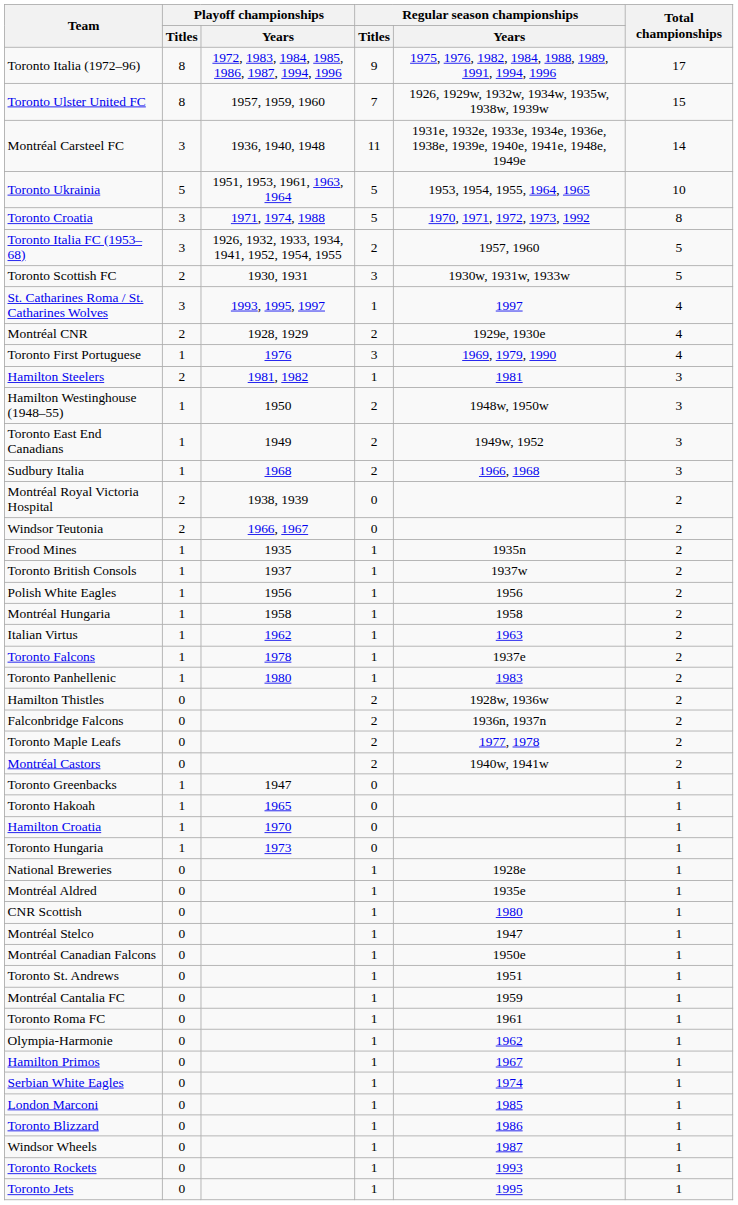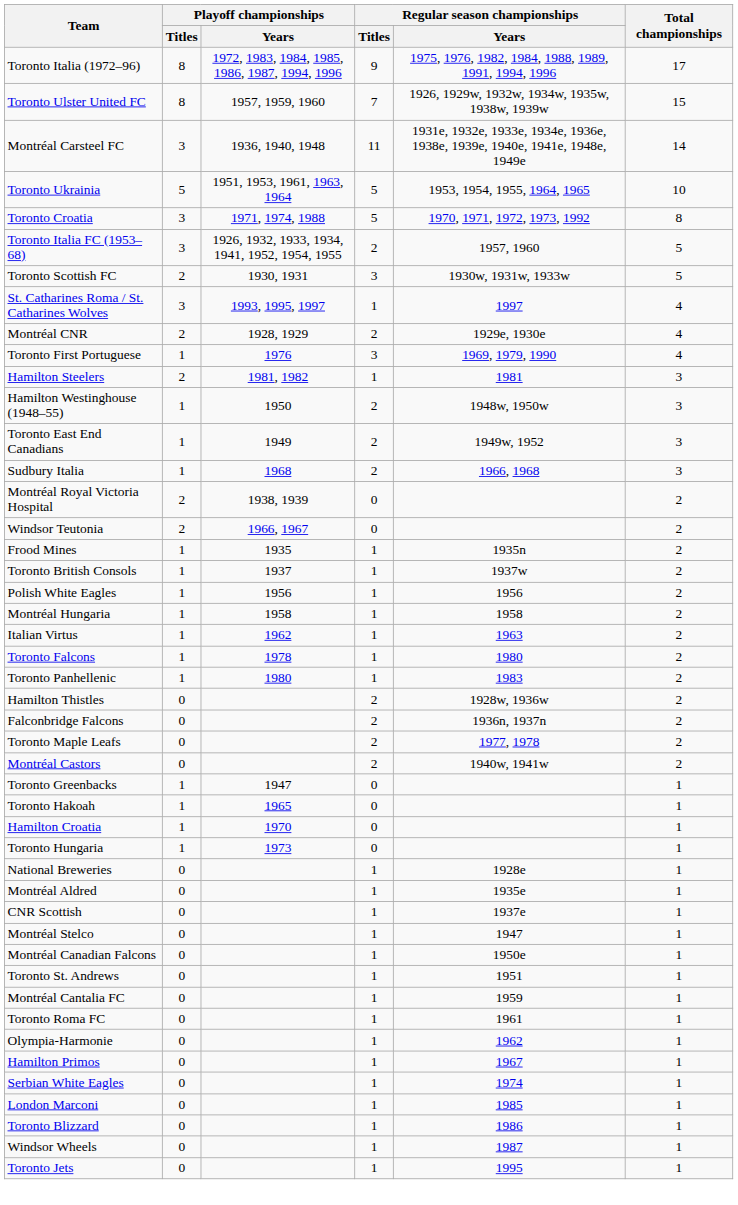 <table class="wikitable sortable" style="text-align: center;">
 <tr>
 <th rowspan="2">Team</th>
 <th colspan="2">Playoff championships</th>
 <th colspan="2">Regular season championships</th>
 <th rowspan="2">Total championships</th>
 </tr>
 <tr>
 <th>Titles</th>
 <th>Years</th>
 <th>Titles</th>
 <th>Years</th>
 </tr>
 <tr>
 <td align=left>Toronto Italia (1972–96)</td>
 <td>8</td>
 <td><a href='#'>1972</a>, <a href='#'>1983</a>, <a href='#'>1984</a>, <a href='#'>1985</a>, <a href='#'>1986</a>, <a href='#'>1987</a>, <a href='#'>1994</a>, <a href='#'>1996</a></td>
 <td>9</td>
 <td><a href='#'>1975</a>, <a href='#'>1976</a>, <a href='#'>1982</a>, <a href='#'>1984</a>, <a href='#'>1988</a>, <a href='#'>1989</a>, <a href='#'>1991</a>, <a href='#'>1994</a>, <a href='#'>1996</a></td>
 <td>17</td>
 </tr>
 <tr>
 <td align=left><a href='#'>Toronto Ulster United FC</a></td>
 <td>8</td>
 <td>1957, 1959, 1960</td>
 <td>7</td>
 <td>1926, 1929w, 1932w, 1934w, 1935w, 1938w, 1939w</td>
 <td>15</td>
 </tr>
 <tr>
 <td align=left>Montréal Carsteel FC</td>
 <td>3</td>
 <td>1936, 1940, 1948</td>
 <td>11</td>
 <td>1931e, 1932e, 1933e, 1934e, 1936e, 1938e, 1939e, 1940e, 1941e, 1948e, 1949e</td>
 <td>14</td>
 </tr>
 <tr>
 <td align=left><a href='#'>Toronto Ukrainia</a></td>
 <td>5</td>
 <td>1951, 1953, 1961, <a href='#'>1963</a>, <a href='#'>1964</a></td>
 <td>5</td>
 <td>1953, 1954, 1955, <a href='#'>1964</a>, <a href='#'>1965</a></td>
 <td>10</td>
 </tr>
 <tr>
 <td align=left><a href='#'>Toronto Croatia</a></td>
 <td>3</td>
 <td><a href='#'>1971</a>, <a href='#'>1974</a>, <a href='#'>1988</a></td>
 <td>5</td>
 <td><a href='#'>1970</a>, <a href='#'>1971</a>, <a href='#'>1972</a>, <a href='#'>1973</a>, <a href='#'>1992</a></td>
 <td>8</td>
 </tr>
 <tr>
 <td align=left><a href='#'>Toronto Italia FC (1953–68)</a></td>
 <td>3</td>
 <td>1926, 1932, 1933, 1934, 1941, 1952, 1954, 1955</td>
 <td>2</td>
 <td>1957, 1960</td>
 <td>5</td>
 </tr>
 <tr>
 <td align=left>Toronto Scottish FC</td>
 <td>2</td>
 <td>1930, 1931</td>
 <td>3</td>
 <td>1930w, 1931w, 1933w</td>
 <td>5</td>
 </tr>
 <tr>
 <td align=left><a href='#'>St. Catharines Roma / St. Catharines Wolves</a></td>
 <td>3</td>
 <td><a href='#'>1993</a>, <a href='#'>1995</a>, <a href='#'>1997</a></td>
 <td>1</td>
 <td><a href='#'>1997</a></td>
 <td>4</td>
 </tr>
 <tr>
 <td align=left>Montréal CNR</td>
 <td>2</td>
 <td>1928, 1929</td>
 <td>2</td>
 <td>1929e, 1930e</td>
 <td>4</td>
 </tr>
 <tr>
 <td align=left>Toronto First Portuguese</td>
 <td>1</td>
 <td><a href='#'>1976</a></td>
 <td>3</td>
 <td><a href='#'>1969</a>, <a href='#'>1979</a>, <a href='#'>1990</a></td>
 <td>4</td>
 </tr>
 <tr>
 <td align=left><a href='#'>Hamilton Steelers</a></td>
 <td>2</td>
 <td><a href='#'>1981</a>, <a href='#'>1982</a></td>
 <td>1</td>
 <td><a href='#'>1981</a></td>
 <td>3</td>
 </tr>
 <tr>
 <td align=left>Hamilton Westinghouse (1948–55)</td>
 <td>1</td>
 <td>1950</td>
 <td>2</td>
 <td>1948w, 1950w</td>
 <td>3</td>
 </tr>
 <tr>
 <td align=left>Toronto East End Canadians</td>
 <td>1</td>
 <td>1949</td>
 <td>2</td>
 <td>1949w, 1952</td>
 <td>3</td>
 </tr>
 <tr>
 <td align=left>Sudbury Italia</td>
 <td>1</td>
 <td><a href='#'>1968</a></td>
 <td>2</td>
 <td><a href='#'>1966</a>, <a href='#'>1968</a></td>
 <td>3</td>
 </tr>
 <tr>
 <td align=left>Montréal Royal Victoria Hospital</td>
 <td>2</td>
 <td>1938, 1939</td>
 <td>0</td>
 <td></td>
 <td>2</td>
 </tr>
 <tr>
 <td align=left>Windsor Teutonia</td>
 <td>2</td>
 <td><a href='#'>1966</a>, <a href='#'>1967</a></td>
 <td>0</td>
 <td></td>
 <td>2</td>
 </tr>
 <tr>
 <td align=left>Frood Mines</td>
 <td>1</td>
 <td>1935</td>
 <td>1</td>
 <td>1935n</td>
 <td>2</td>
 </tr>
 <tr>
 <td align=left>Toronto British Consols</td>
 <td>1</td>
 <td>1937</td>
 <td>1</td>
 <td>1937w</td>
 <td>2</td>
 </tr>
 <tr>
 <td align=left>Polish White Eagles</td>
 <td>1</td>
 <td>1956</td>
 <td>1</td>
 <td>1956</td>
 <td>2</td>
 </tr>
 <tr>
 <td align=left>Montréal Hungaria</td>
 <td>1</td>
 <td>1958</td>
 <td>1</td>
 <td>1958</td>
 <td>2</td>
 </tr>
 <tr>
 <td align=left>Italian Virtus</td>
 <td>1</td>
 <td><a href='#'>1962</a></td>
 <td>1</td>
 <td><a href='#'>1963</a></td>
 <td>2</td>
 </tr>
 <tr>
 <td align=left><a href='#'>Toronto Falcons</a></td>
 <td>1</td>
 <td><a href='#'>1978</a></td>
 <td>1</td>
-<td>1937e</td>
+<td><a href='#'>1980</a></td>
 <td>2</td>
 </tr>
 <tr>
 <td align=left>Toronto Panhellenic</td>
 <td>1</td>
 <td><a href='#'>1980</a></td>
 <td>1</td>
 <td><a href='#'>1983</a></td>
 <td>2</td>
 </tr>
 <tr>
 <td align=left>Hamilton Thistles</td>
 <td>0</td>
 <td></td>
 <td>2</td>
 <td>1928w, 1936w</td>
 <td>2</td>
 </tr>
 <tr>
 <td align=left>Falconbridge Falcons</td>
 <td>0</td>
 <td></td>
 <td>2</td>
 <td>1936n, 1937n</td>
 <td>2</td>
 </tr>
 <tr>
 <td align=left>Toronto Maple Leafs</td>
 <td>0</td>
 <td></td>
 <td>2</td>
 <td><a href='#'>1977</a>, <a href='#'>1978</a></td>
 <td>2</td>
 </tr>
 <tr>
 <td align=left><a href='#'>Montréal Castors</a></td>
 <td>0</td>
 <td></td>
 <td>2</td>
 <td>1940w, 1941w</td>
 <td>2</td>
 </tr>
 <tr>
 <td align=left>Toronto Greenbacks</td>
 <td>1</td>
 <td>1947</td>
 <td>0</td>
 <td></td>
 <td>1</td>
 </tr>
 <tr>
 <td align=left>Toronto Hakoah</td>
 <td>1</td>
 <td><a href='#'>1965</a></td>
 <td>0</td>
 <td></td>
 <td>1</td>
 </tr>
 <tr>
 <td align=left><a href='#'>Hamilton Croatia</a></td>
 <td>1</td>
 <td><a href='#'>1970</a></td>
 <td>0</td>
 <td></td>
 <td>1</td>
 </tr>
 <tr>
 <td align=left>Toronto Hungaria</td>
 <td>1</td>
 <td><a href='#'>1973</a></td>
 <td>0</td>
 <td></td>
 <td>1</td>
 </tr>
 <tr>
 <td align=left>National Breweries</td>
 <td>0</td>
 <td></td>
 <td>1</td>
 <td>1928e</td>
 <td>1</td>
 </tr>
 <tr>
 <td align=left>Montréal Aldred</td>
 <td>0</td>
 <td></td>
 <td>1</td>
 <td>1935e</td>
 <td>1</td>
 </tr>
 <tr>
 <td align=left>CNR Scottish</td>
 <td>0</td>
 <td></td>
 <td>1</td>
-<td><a href='#'>1980</a></td>
+<td>1937e</td>
 <td>1</td>
 </tr>
 <tr>
 <td align=left>Montréal Stelco</td>
 <td>0</td>
 <td></td>
 <td>1</td>
 <td>1947</td>
 <td>1</td>
 </tr>
 <tr>
 <td align=left>Montréal Canadian Falcons</td>
 <td>0</td>
 <td></td>
 <td>1</td>
 <td>1950e</td>
 <td>1</td>
 </tr>
 <tr>
 <td align=left>Toronto St. Andrews</td>
 <td>0</td>
 <td></td>
 <td>1</td>
 <td>1951</td>
 <td>1</td>
 </tr>
 <tr>
 <td align=left>Montréal Cantalia FC</td>
 <td>0</td>
 <td></td>
 <td>1</td>
 <td>1959</td>
 <td>1</td>
 </tr>
 <tr>
 <td align=left>Toronto Roma FC</td>
 <td>0</td>
 <td></td>
 <td>1</td>
 <td>1961</td>
 <td>1</td>
 </tr>
 <tr>
 <td align=left>Olympia-Harmonie</td>
 <td>0</td>
 <td></td>
 <td>1</td>
 <td><a href='#'>1962</a></td>
 <td>1</td>
 </tr>
 <tr>
 <td align=left><a href='#'>Hamilton Primos</a></td>
 <td>0</td>
 <td></td>
 <td>1</td>
 <td><a href='#'>1967</a></td>
 <td>1</td>
 </tr>
 <tr>
 <td align=left><a href='#'>Serbian White Eagles</a></td>
 <td>0</td>
 <td></td>
 <td>1</td>
 <td><a href='#'>1974</a></td>
 <td>1</td>
 </tr>
 <tr>
 <td align=left><a href='#'>London Marconi</a></td>
 <td>0</td>
 <td></td>
 <td>1</td>
 <td><a href='#'>1985</a></td>
 <td>1</td>
 </tr>
 <tr>
 <td align=left><a href='#'>Toronto Blizzard</a></td>
 <td>0</td>
 <td></td>
 <td>1</td>
 <td><a href='#'>1986</a></td>
 <td>1</td>
 </tr>
 <tr>
 <td align=left>Windsor Wheels</td>
 <td>0</td>
 <td></td>
 <td>1</td>
 <td><a href='#'>1987</a></td>
 <td>1</td>
 </tr>
 <tr>
-<td align=left><a href='#'>Toronto Rockets</a></td>
-<td>0</td>
-<td></td>
-<td>1</td>
-<td><a href='#'>1993</a></td>
-<td>1</td>
-</tr>
-<tr>
 <td align=left><a href='#'>Toronto Jets</a></td>
 <td>0</td>
 <td></td>
 <td>1</td>
 <td><a href='#'>1995</a></td>
 <td>1</td>
 </tr>
 </table>
